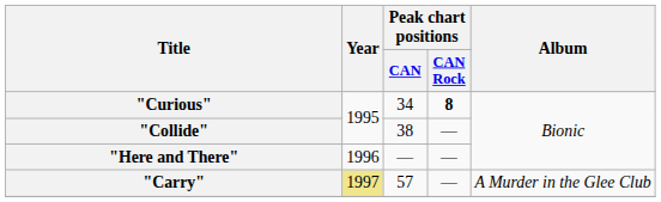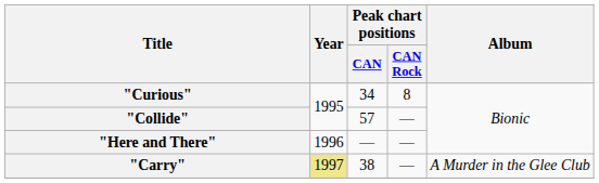 <table class="wikitable plainrowheaders" style="text-align:center;">
 <tr>
 <th scope="col" rowspan="2" style="width:20em;">Title</th>
 <th scope="col" rowspan="2" style="width:1em;">Year</th>
 <th scope="col" colspan="2">Peak chart positions</th>
 <th scope="col" rowspan="2">Album</th>
 </tr>
 <tr>
 <th scope="col" style="width:2.5em; font-size:90%;"><a href='#'>CAN</a><br></th>
 <th scope="col" style="width:2.5em; font-size:90%;"><a href='#'>CAN<br>Rock</a><br></th>
 </tr>
 <tr>
 <th scope="row">"Curious"</th>
 <td rowspan="2">1995</td>
 <td>34</td>
-<td><strong>8</strong></td>
+<td>8</td>
 <td rowspan="3"><em>Bionic</em></td>
 </tr>
 <tr>
 <th scope="row">"Collide"</th>
-<td>38</td>
+<td>57</td>
 <td>—</td>
 </tr>
 <tr>
 <th scope="row">"Here and There"</th>
 <td>1996</td>
 <td>—</td>
 <td>—</td>
 </tr>
 <tr>
 <th scope="row">"Carry"</th>
 <td style="background: khaki;">1997</td>
-<td>57</td>
+<td>38</td>
 <td>—</td>
 <td><em>A Murder in the Glee Club</em></td>
 </tr>
 <tr>
 </tr>
 </table>
